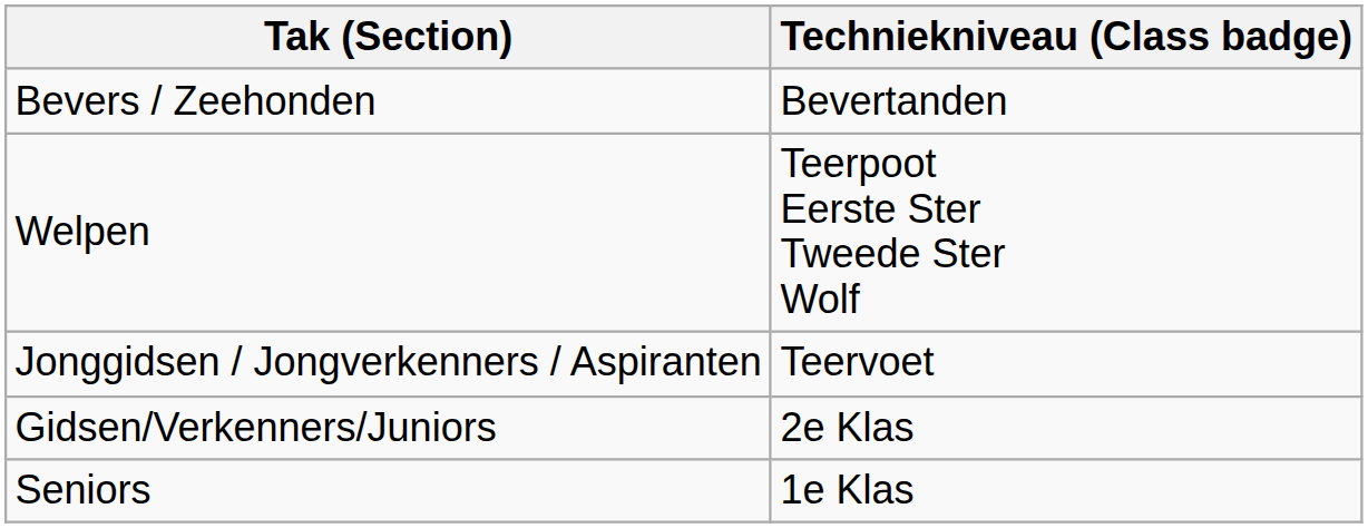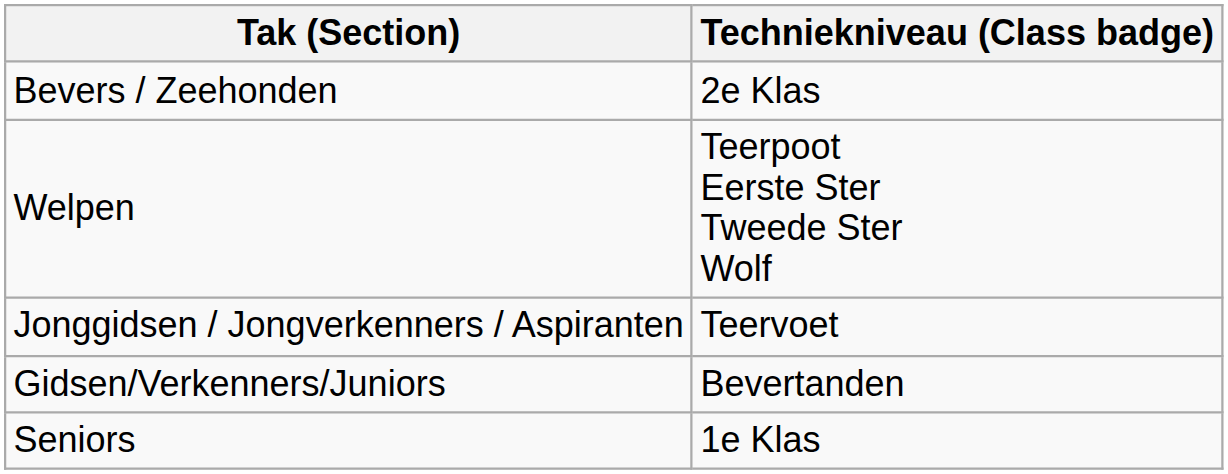 <table class="wikitable">
 <tr>
 <th>Tak (Section)</th>
 <th>Techniekniveau (Class badge)</th>
 </tr>
 <tr>
 <td>Bevers / Zeehonden</td>
-<td>Bevertanden</td>
+<td>2e Klas</td>
 </tr>
 <tr>
 <td>Welpen</td>
 <td>Teerpoot<br>Eerste Ster<br>Tweede Ster<br>Wolf</td>
 </tr>
 <tr>
 <td>Jonggidsen / Jongverkenners / Aspiranten</td>
 <td>Teervoet</td>
 </tr>
 <tr>
 <td>Gidsen/Verkenners/Juniors</td>
-<td>2e Klas</td>
+<td>Bevertanden</td>
 </tr>
 <tr>
 <td>Seniors</td>
 <td>1e Klas</td>
 </tr>
 </table>
